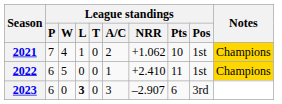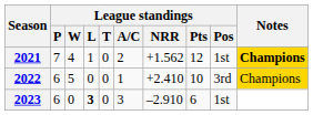 <table class="wikitable sortable">
 <tr>
 <th scope="col" rowspan="2">Season</th>
 <th scope="col" colspan="8">League standings</th>
 <th scope="col" rowspan="2">Notes</th>
 </tr>
 <tr>
 <th scope="col">P</th>
 <th scope="col">W</th>
 <th scope="col">L</th>
 <th scope="col">T</th>
 <th scope="col">A/C</th>
 <th scope="col">NRR</th>
 <th scope="col">Pts</th>
 <th scope="col">Pos</th>
 </tr>
 <tr>
 <th scope="row"><a href='#'>2021</a></th>
 <td>7</td>
 <td>4</td>
 <td>1</td>
 <td>0</td>
 <td>2</td>
-<td>+1.062</td>
-<td>10</td>
+<td>+1.562</td>
+<td>12</td>
 <td>1st</td>
-<td style="background: gold;">Champions</td>
+<td style="background: gold;"><strong>Champions</strong></td>
 </tr>
 <tr>
 <th scope="row"><a href='#'>2022</a></th>
 <td>6</td>
 <td>5</td>
 <td>0</td>
 <td>0</td>
 <td>1</td>
 <td>+2.410</td>
-<td>11</td>
-<td>1st</td>
+<td>10</td>
+<td>3rd</td>
 <td style="background: gold;">Champions</td>
 </tr>
 <tr>
 <th scope="row"><a href='#'>2023</a></th>
 <td>6</td>
 <td>0</td>
 <td><strong>3</strong></td>
 <td>0</td>
 <td>3</td>
-<td>–2.907</td>
+<td>–2.910</td>
 <td>6</td>
-<td>3rd</td>
+<td>1st</td>
 <td style="background: white;"></td>
 </tr>
 </table>
